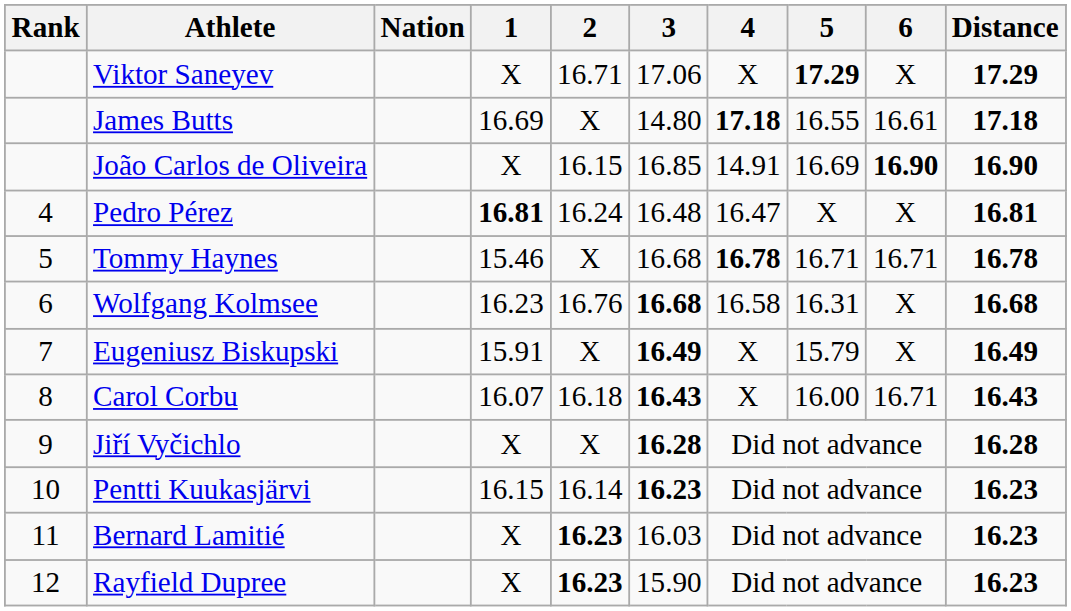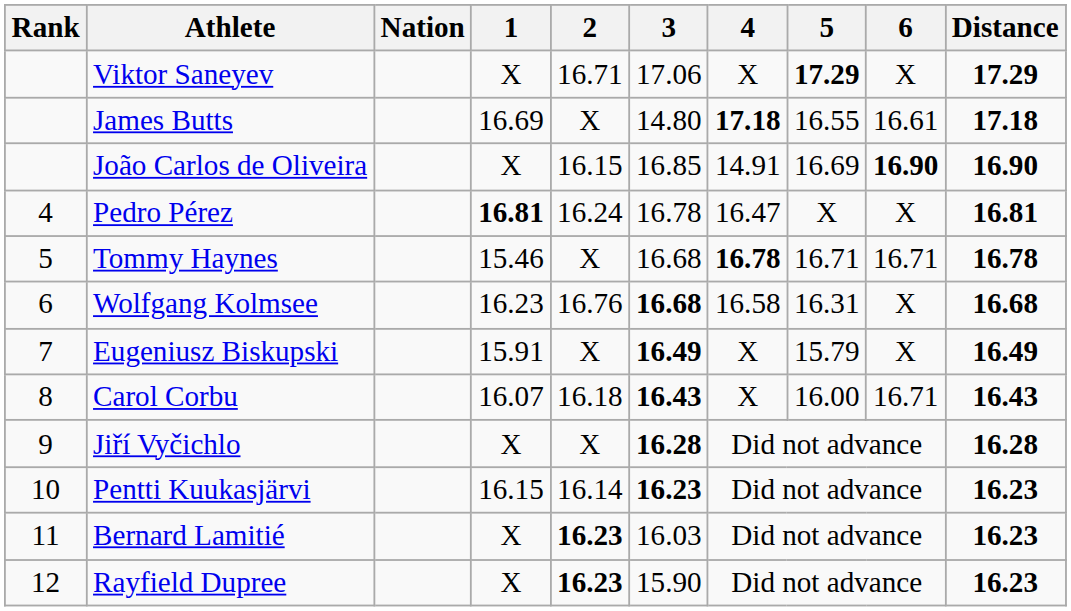 <table class="wikitable sortable" style="text-align:center;">
 <tr>
 <th>Rank</th>
 <th>Athlete</th>
 <th>Nation</th>
 <th>1</th>
 <th>2</th>
 <th>3</th>
 <th>4</th>
 <th>5</th>
 <th>6</th>
 <th>Distance</th>
 </tr>
 <tr>
 <td></td>
 <td align=left><a href='#'>Viktor Saneyev</a></td>
 <td align=left></td>
 <td data-sort-value=1.00>X</td>
 <td>16.71</td>
 <td>17.06</td>
 <td data-sort-value=1.00>X</td>
 <td><strong>17.29</strong></td>
 <td data-sort-value=1.00>X</td>
 <td><strong>17.29</strong></td>
 </tr>
 <tr>
 <td></td>
 <td align=left><a href='#'>James Butts</a></td>
 <td align=left></td>
 <td>16.69</td>
 <td data-sort-value=1.00>X</td>
 <td>14.80</td>
 <td><strong>17.18</strong></td>
 <td>16.55</td>
 <td>16.61</td>
 <td><strong>17.18</strong></td>
 </tr>
 <tr>
 <td></td>
 <td align=left><a href='#'>João Carlos de Oliveira</a></td>
 <td align=left></td>
 <td data-sort-value=1.00>X</td>
 <td>16.15</td>
 <td>16.85</td>
 <td>14.91</td>
 <td>16.69</td>
 <td><strong>16.90</strong></td>
 <td><strong>16.90</strong></td>
 </tr>
 <tr>
 <td>4</td>
 <td align=left><a href='#'>Pedro Pérez</a></td>
 <td align=left></td>
 <td><strong>16.81</strong></td>
 <td>16.24</td>
-<td>16.48</td>
+<td>16.78</td>
 <td>16.47</td>
 <td data-sort-value=1.00>X</td>
 <td data-sort-value=1.00>X</td>
 <td><strong>16.81</strong></td>
 </tr>
 <tr>
 <td>5</td>
 <td align=left><a href='#'>Tommy Haynes</a></td>
 <td align=left></td>
 <td>15.46</td>
 <td data-sort-value=1.00>X</td>
 <td>16.68</td>
 <td><strong>16.78</strong></td>
 <td>16.71</td>
 <td>16.71</td>
 <td><strong>16.78</strong></td>
 </tr>
 <tr>
 <td>6</td>
 <td align=left><a href='#'>Wolfgang Kolmsee</a></td>
 <td align=left></td>
 <td>16.23</td>
 <td>16.76</td>
 <td><strong>16.68</strong></td>
 <td>16.58</td>
 <td>16.31</td>
 <td data-sort-value=1.00>X</td>
 <td><strong>16.68</strong></td>
 </tr>
 <tr>
 <td>7</td>
 <td align=left><a href='#'>Eugeniusz Biskupski</a></td>
 <td align=left></td>
 <td>15.91</td>
 <td data-sort-value=1.00>X</td>
 <td><strong>16.49</strong></td>
 <td data-sort-value=1.00>X</td>
 <td>15.79</td>
 <td data-sort-value=1.00>X</td>
 <td><strong>16.49</strong></td>
 </tr>
 <tr>
 <td>8</td>
 <td align=left><a href='#'>Carol Corbu</a></td>
 <td align=left></td>
 <td>16.07</td>
 <td>16.18</td>
 <td><strong>16.43</strong></td>
 <td data-sort-value=1.00>X</td>
 <td>16.00</td>
 <td>16.71</td>
 <td><strong>16.43</strong></td>
 </tr>
 <tr>
 <td>9</td>
 <td align=left><a href='#'>Jiří Vyčichlo</a></td>
 <td align=left></td>
 <td data-sort-value=1.00>X</td>
 <td data-sort-value=1.00>X</td>
 <td><strong>16.28</strong></td>
 <td colspan=3 data-sort-value=0.00>Did not advance</td>
 <td><strong>16.28</strong></td>
 </tr>
 <tr>
 <td>10</td>
 <td align=left><a href='#'>Pentti Kuukasjärvi</a></td>
 <td align=left></td>
 <td>16.15</td>
 <td>16.14</td>
 <td><strong>16.23</strong></td>
 <td colspan=3 data-sort-value=0.00>Did not advance</td>
 <td><strong>16.23</strong></td>
 </tr>
 <tr>
 <td>11</td>
 <td align=left><a href='#'>Bernard Lamitié</a></td>
 <td align=left></td>
 <td data-sort-value=1.00>X</td>
 <td><strong>16.23</strong></td>
 <td>16.03</td>
 <td colspan=3 data-sort-value=0.00>Did not advance</td>
 <td><strong>16.23</strong></td>
 </tr>
 <tr>
 <td>12</td>
 <td align=left><a href='#'>Rayfield Dupree</a></td>
 <td align=left></td>
 <td data-sort-value=1.00>X</td>
 <td><strong>16.23</strong></td>
 <td>15.90</td>
 <td colspan=3 data-sort-value=0.00>Did not advance</td>
 <td><strong>16.23</strong></td>
 </tr>
 </table>
